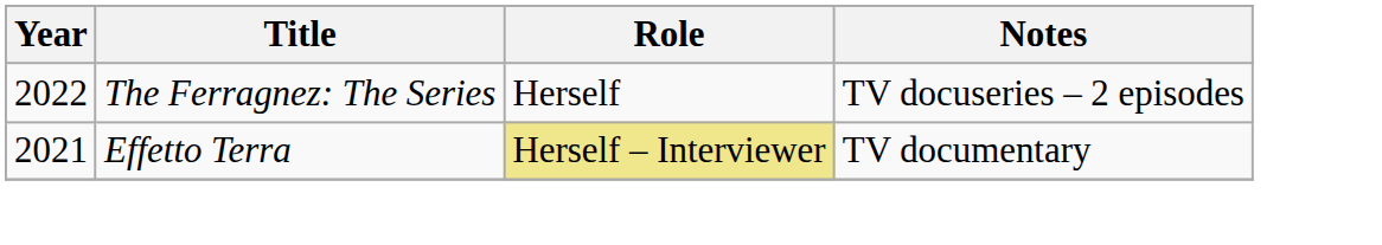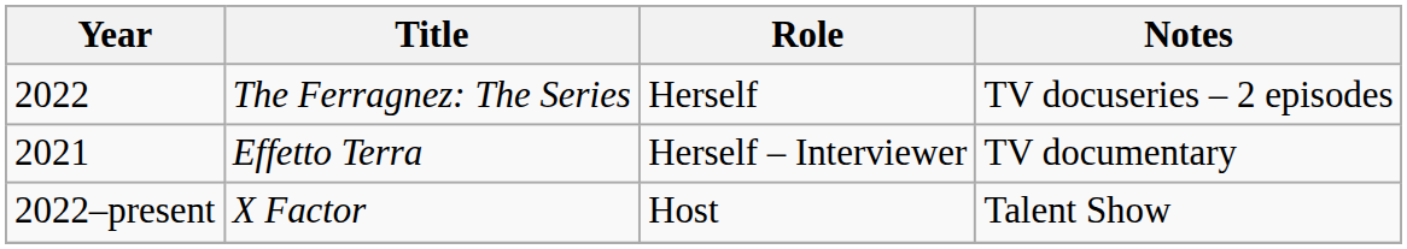 <table class="wikitable">
 <tr>
 <th>Year</th>
 <th>Title</th>
 <th>Role</th>
 <th>Notes</th>
 </tr>
 <tr>
 <td>2022</td>
 <td><em>The Ferragnez: The Series</em></td>
 <td>Herself</td>
 <td>TV docuseries – 2 episodes</td>
 </tr>
 <tr>
 <td>2021</td>
 <td><em>Effetto Terra</em></td>
-<td style="background: khaki;">Herself – Interviewer</td>
+<td>Herself – Interviewer</td>
 <td>TV documentary</td>
+</tr>
+<tr>
+<td>2022–present</td>
+<td><em>X Factor</em></td>
+<td>Host</td>
+<td>Talent Show</td>
 </tr>
 <tr>
 </tr>
 </table>
